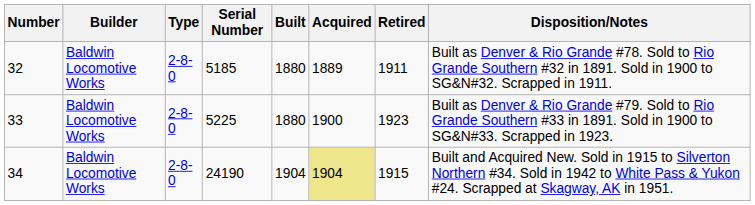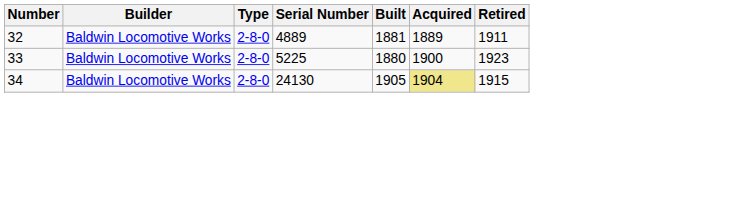 <table class="wikitable">
 <tr>
 <th>Number</th>
 <th>Builder</th>
 <th>Type</th>
 <th>Serial Number</th>
 <th>Built</th>
 <th>Acquired</th>
 <th>Retired</th>
-<th>Disposition/Notes</th>
 </tr>
 <tr>
 <td>32</td>
 <td><a href='#'>Baldwin Locomotive Works</a></td>
 <td><a href='#'>2-8-0</a></td>
-<td>5185</td>
-<td>1880</td>
+<td>4889</td>
+<td>1881</td>
 <td>1889</td>
 <td>1911</td>
-<td>Built as <a href='#'>Denver & Rio Grande</a> #78. Sold to <a href='#'>Rio Grande Southern</a> #32 in 1891. Sold in 1900 to SG&N#32. Scrapped in 1911.</td>
 </tr>
 <tr>
 <td>33</td>
 <td><a href='#'>Baldwin Locomotive Works</a></td>
 <td><a href='#'>2-8-0</a></td>
 <td>5225</td>
 <td>1880</td>
 <td>1900</td>
 <td>1923</td>
-<td>Built as <a href='#'>Denver & Rio Grande</a> #79. Sold to <a href='#'>Rio Grande Southern</a> #33 in 1891. Sold in 1900 to SG&N#33. Scrapped in 1923.</td>
 </tr>
 <tr>
 <td>34</td>
 <td><a href='#'>Baldwin Locomotive Works</a></td>
 <td><a href='#'>2-8-0</a></td>
-<td>24190</td>
-<td>1904</td>
+<td>24130</td>
+<td>1905</td>
 <td style="background: khaki;">1904</td>
 <td>1915</td>
-<td>Built and Acquired New. Sold in 1915 to <a href='#'>Silverton Northern</a> #34. Sold in 1942 to <a href='#'>White Pass & Yukon</a> #24. Scrapped at <a href='#'>Skagway, AK</a> in 1951.</td>
 </tr>
 </table>
